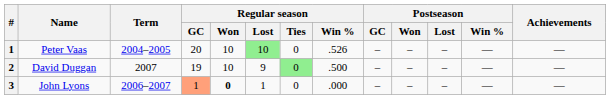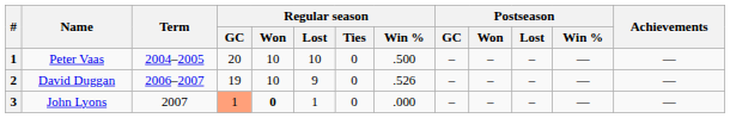 <table class="wikitable" style="font-size: 95%; text-align:center; width:55em">
 <tr>
 <th rowspan="2">#</th>
 <th rowspan="2">Name</th>
 <th rowspan="2">Term</th>
 <th colspan="5">Regular season</th>
 <th colspan="4">Postseason</th>
 <th rowspan="2">Achievements</th>
 </tr>
 <tr>
 <th>GC</th>
 <th>Won</th>
 <th>Lost</th>
 <th>Ties</th>
 <th>Win %</th>
 <th>GC</th>
 <th>Won</th>
 <th>Lost</th>
 <th>Win %</th>
 </tr>
 <tr>
 <th>1</th>
 <td><a href='#'>Peter Vaas</a></td>
 <td><a href='#'>2004</a>–<a href='#'>2005</a></td>
 <td>20</td>
 <td>10</td>
-<td style="background: lightgreen;">10</td>
+<td>10</td>
+<td>0</td>
+<td>.500</td>
+<td>–</td>
+<td>–</td>
+<td>–</td>
+<td>—</td>
+<td>—</td>
+</tr>
+<tr>
+<th>2</th>
+<td><a href='#'>David Duggan</a></td>
+<td><a href='#'>2006</a>–<a href='#'>2007</a></td>
+<td>19</td>
+<td>10</td>
+<td>9</td>
 <td>0</td>
 <td>.526</td>
 <td>–</td>
 <td>–</td>
 <td>–</td>
 <td>—</td>
 <td>—</td>
 </tr>
 <tr>
-<th>2</th>
-<td><a href='#'>David Duggan</a></td>
-<td>2007</td>
-<td>19</td>
-<td>10</td>
-<td>9</td>
-<td style="background: lightgreen;">0</td>
-<td>.500</td>
-<td>–</td>
-<td>–</td>
-<td>–</td>
-<td>—</td>
-<td>—</td>
-</tr>
-<tr>
 <th>3</th>
 <td><a href='#'>John Lyons</a></td>
-<td><a href='#'>2006</a>–<a href='#'>2007</a></td>
+<td>2007</td>
 <td style="background: lightsalmon;">1</td>
 <td><strong>0</strong></td>
 <td>1</td>
 <td>0</td>
 <td>.000</td>
 <td>–</td>
 <td>–</td>
 <td>–</td>
 <td>—</td>
 <td>—</td>
 </tr>
 </table>
